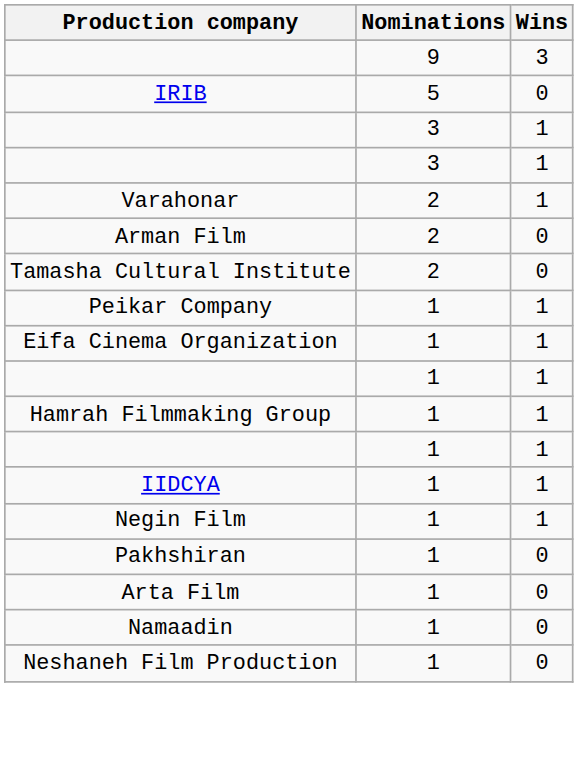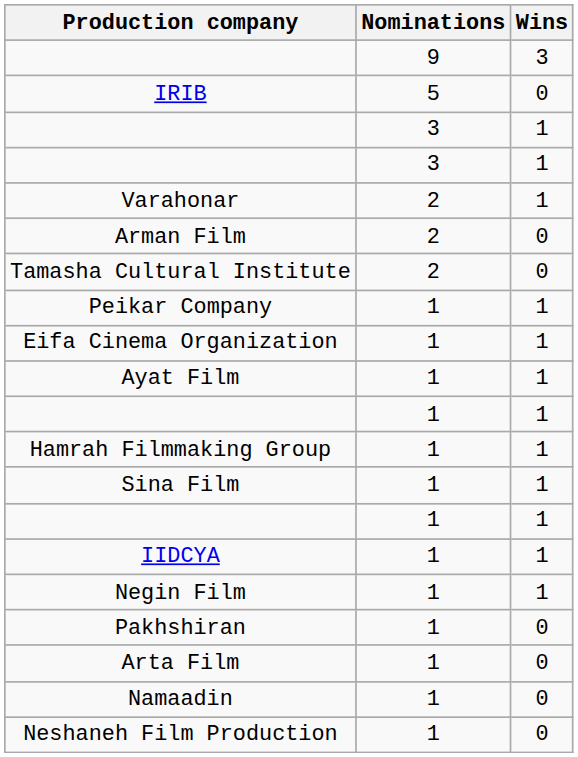 <table class="wikitable sortable" style="text-align:center;">
 <tr>
 <th>Production company</th>
 <th>Nominations</th>
 <th>Wins</th>
 </tr>
 <tr>
 <td></td>
 <td>9</td>
 <td>3</td>
 </tr>
 <tr>
 <td><a href='#'>IRIB</a></td>
 <td>5</td>
 <td>0</td>
 </tr>
 <tr>
 <td></td>
 <td>3</td>
 <td>1</td>
 </tr>
 <tr>
 <td></td>
 <td>3</td>
 <td>1</td>
 </tr>
 <tr>
 <td>Varahonar</td>
 <td>2</td>
 <td>1</td>
 </tr>
 <tr>
 <td>Arman Film</td>
 <td>2</td>
 <td>0</td>
 </tr>
 <tr>
 <td>Tamasha Cultural Institute</td>
 <td>2</td>
 <td>0</td>
 </tr>
 <tr>
 <td>Peikar Company</td>
 <td>1</td>
 <td>1</td>
 </tr>
 <tr>
 <td>Eifa Cinema Organization</td>
 <td>1</td>
 <td>1</td>
 </tr>
 <tr>
+<td>Ayat Film</td>
+<td>1</td>
+<td>1</td>
+</tr>
+<tr>
 <td></td>
 <td>1</td>
 <td>1</td>
 </tr>
 <tr>
 <td>Hamrah Filmmaking Group</td>
+<td>1</td>
+<td>1</td>
+</tr>
+<tr>
+<td>Sina Film</td>
 <td>1</td>
 <td>1</td>
 </tr>
 <tr>
 <td></td>
 <td>1</td>
 <td>1</td>
 </tr>
 <tr>
 <td><a href='#'>IIDCYA</a></td>
 <td>1</td>
 <td>1</td>
 </tr>
 <tr>
 <td>Negin Film</td>
 <td>1</td>
 <td>1</td>
 </tr>
 <tr>
 <td>Pakhshiran</td>
 <td>1</td>
 <td>0</td>
 </tr>
 <tr>
 <td>Arta Film</td>
 <td>1</td>
 <td>0</td>
 </tr>
 <tr>
 <td>Namaadin</td>
 <td>1</td>
 <td>0</td>
 </tr>
 <tr>
 <td>Neshaneh Film Production</td>
 <td>1</td>
 <td>0</td>
 </tr>
 </table>
